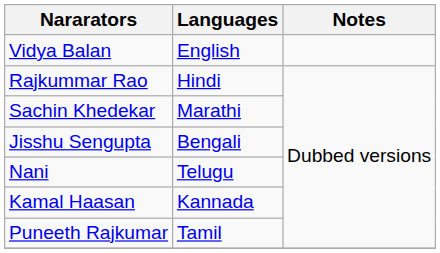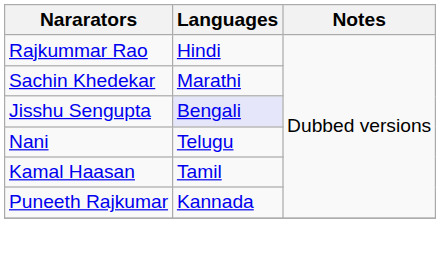 <table class="wikitable">
 <tr>
 <th>Nararators</th>
 <th>Languages</th>
 <th>Notes</th>
-</tr>
-<tr>
-<td><a href='#'>Vidya Balan</a></td>
-<td><a href='#'>English</a></td>
-<td></td>
 </tr>
 <tr>
 <td><a href='#'>Rajkummar Rao</a></td>
 <td><a href='#'>Hindi</a></td>
 <td rowspan="6">Dubbed versions</td>
 </tr>
 <tr>
 <td><a href='#'>Sachin Khedekar</a></td>
 <td><a href='#'>Marathi</a></td>
 </tr>
 <tr>
 <td><a href='#'>Jisshu Sengupta</a></td>
-<td><a href='#'>Bengali</a></td>
+<td style="background: lavender;"><a href='#'>Bengali</a></td>
 </tr>
 <tr>
 <td><a href='#'>Nani</a></td>
 <td><a href='#'>Telugu</a></td>
 </tr>
 <tr>
 <td><a href='#'>Kamal Haasan</a></td>
-<td><a href='#'>Kannada</a></td>
+<td><a href='#'>Tamil</a></td>
 </tr>
 <tr>
 <td><a href='#'>Puneeth Rajkumar</a></td>
-<td><a href='#'>Tamil</a></td>
+<td><a href='#'>Kannada</a></td>
 </tr>
 <tr>
 </tr>
 </table>
